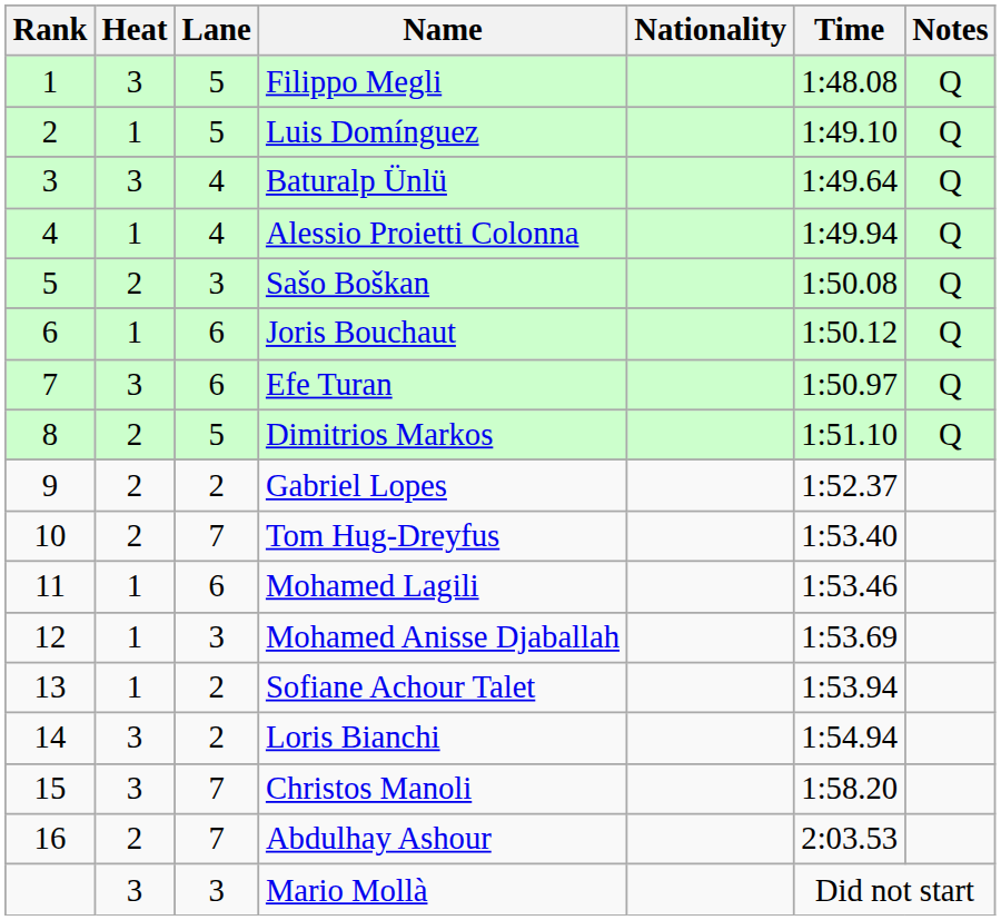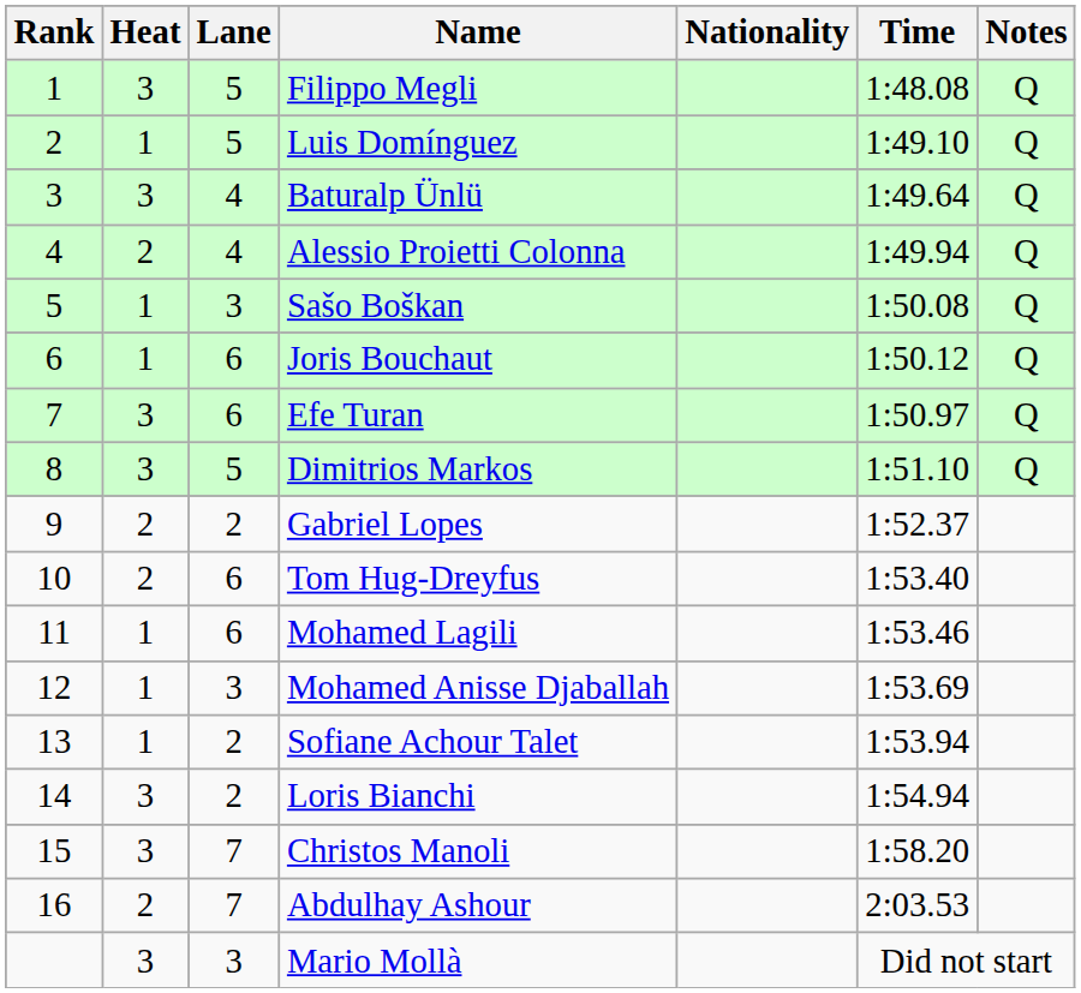 <table class="wikitable sortable" style="text-align:center">
 <tr>
 <th>Rank</th>
 <th>Heat</th>
 <th>Lane</th>
 <th>Name</th>
 <th>Nationality</th>
 <th>Time</th>
 <th>Notes</th>
 </tr>
 <tr bgcolor=ccffcc>
 <td>1</td>
 <td>3</td>
 <td>5</td>
 <td align=left><a href='#'>Filippo Megli</a></td>
 <td align=left></td>
 <td>1:48.08</td>
 <td>Q</td>
 </tr>
 <tr bgcolor=ccffcc>
 <td>2</td>
 <td>1</td>
 <td>5</td>
 <td align=left><a href='#'>Luis Domínguez</a></td>
 <td align=left></td>
 <td>1:49.10</td>
 <td>Q</td>
 </tr>
 <tr bgcolor=ccffcc>
 <td>3</td>
 <td>3</td>
 <td>4</td>
 <td align=left><a href='#'>Baturalp Ünlü</a></td>
 <td align=left></td>
 <td>1:49.64</td>
 <td>Q</td>
 </tr>
 <tr bgcolor=ccffcc>
 <td>4</td>
-<td>1</td>
+<td>2</td>
 <td>4</td>
 <td align=left><a href='#'>Alessio Proietti Colonna</a></td>
 <td align=left></td>
 <td>1:49.94</td>
 <td>Q</td>
 </tr>
 <tr bgcolor=ccffcc>
 <td>5</td>
-<td>2</td>
+<td>1</td>
 <td>3</td>
 <td align=left><a href='#'>Sašo Boškan</a></td>
 <td align=left></td>
 <td>1:50.08</td>
 <td>Q</td>
 </tr>
 <tr bgcolor=ccffcc>
 <td>6</td>
 <td>1</td>
 <td>6</td>
 <td align=left><a href='#'>Joris Bouchaut</a></td>
 <td align=left></td>
 <td>1:50.12</td>
 <td>Q</td>
 </tr>
 <tr bgcolor=ccffcc>
 <td>7</td>
 <td>3</td>
 <td>6</td>
 <td align=left><a href='#'>Efe Turan</a></td>
 <td align=left></td>
 <td>1:50.97</td>
 <td>Q</td>
 </tr>
 <tr bgcolor=ccffcc>
 <td>8</td>
-<td>2</td>
+<td>3</td>
 <td>5</td>
 <td align=left><a href='#'>Dimitrios Markos</a></td>
 <td align=left></td>
 <td>1:51.10</td>
 <td>Q</td>
 </tr>
 <tr>
 <td>9</td>
 <td>2</td>
 <td>2</td>
 <td align=left><a href='#'>Gabriel Lopes</a></td>
 <td align=left></td>
 <td>1:52.37</td>
 <td></td>
 </tr>
 <tr>
 <td>10</td>
 <td>2</td>
-<td>7</td>
+<td>6</td>
 <td align=left><a href='#'>Tom Hug-Dreyfus</a></td>
 <td align=left></td>
 <td>1:53.40</td>
 <td></td>
 </tr>
 <tr>
 <td>11</td>
 <td>1</td>
 <td>6</td>
 <td align=left><a href='#'>Mohamed Lagili</a></td>
 <td align=left></td>
 <td>1:53.46</td>
 <td></td>
 </tr>
 <tr>
 <td>12</td>
 <td>1</td>
 <td>3</td>
 <td align=left><a href='#'>Mohamed Anisse Djaballah</a></td>
 <td align=left></td>
 <td>1:53.69</td>
 <td></td>
 </tr>
 <tr>
 <td>13</td>
 <td>1</td>
 <td>2</td>
 <td align=left><a href='#'>Sofiane Achour Talet</a></td>
 <td align=left></td>
 <td>1:53.94</td>
 <td></td>
 </tr>
 <tr>
 <td>14</td>
 <td>3</td>
 <td>2</td>
 <td align=left><a href='#'>Loris Bianchi</a></td>
 <td align=left></td>
 <td>1:54.94</td>
 <td></td>
 </tr>
 <tr>
 <td>15</td>
 <td>3</td>
 <td>7</td>
 <td align=left><a href='#'>Christos Manoli</a></td>
 <td align=left></td>
 <td>1:58.20</td>
 <td></td>
 </tr>
 <tr>
 <td>16</td>
 <td>2</td>
 <td>7</td>
 <td align=left><a href='#'>Abdulhay Ashour</a></td>
 <td align=left></td>
 <td>2:03.53</td>
 <td></td>
 </tr>
 <tr>
 <td></td>
 <td>3</td>
 <td>3</td>
 <td align=left><a href='#'>Mario Mollà</a></td>
 <td align=left></td>
 <td colspan=2>Did not start</td>
 </tr>
 </table>
